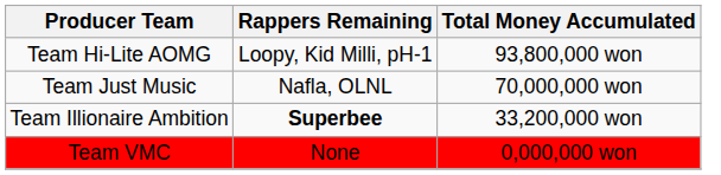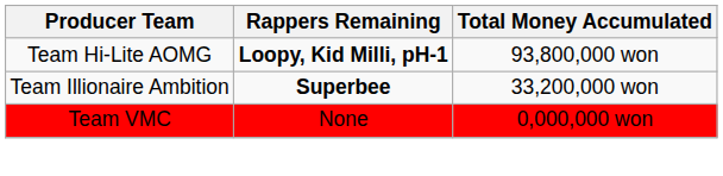 <table class="wikitable" style="text-align: center;">
 <tr>
 <th>Producer Team</th>
 <th>Rappers Remaining</th>
 <th>Total Money Accumulated</th>
 </tr>
 <tr>
 <td>Team Hi-Lite AOMG</td>
-<td>Loopy, Kid Milli, pH-1</td>
+<td><strong>Loopy, Kid Milli, pH-1</strong></td>
 <td>93,800,000 won</td>
-</tr>
-<tr>
-<td>Team Just Music</td>
-<td>Nafla, OLNL</td>
-<td>70,000,000 won</td>
 </tr>
 <tr>
 <td>Team Illionaire Ambition</td>
 <td><strong>Superbee</strong></td>
 <td>33,200,000 won</td>
 </tr>
 <tr>
 <td style="background:red">Team VMC</td>
 <td style="background:red">None</td>
 <td style="background:red">0,000,000 won</td>
 </tr>
 <tr>
 </tr>
 </table>
